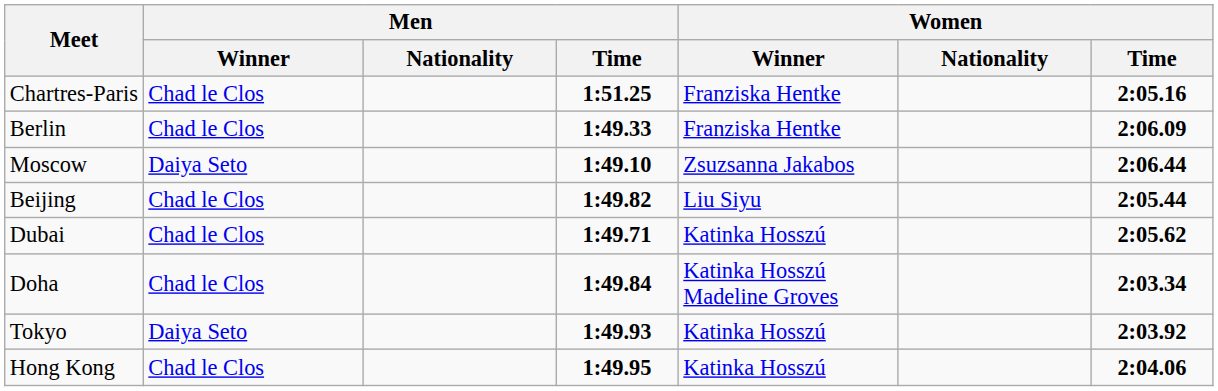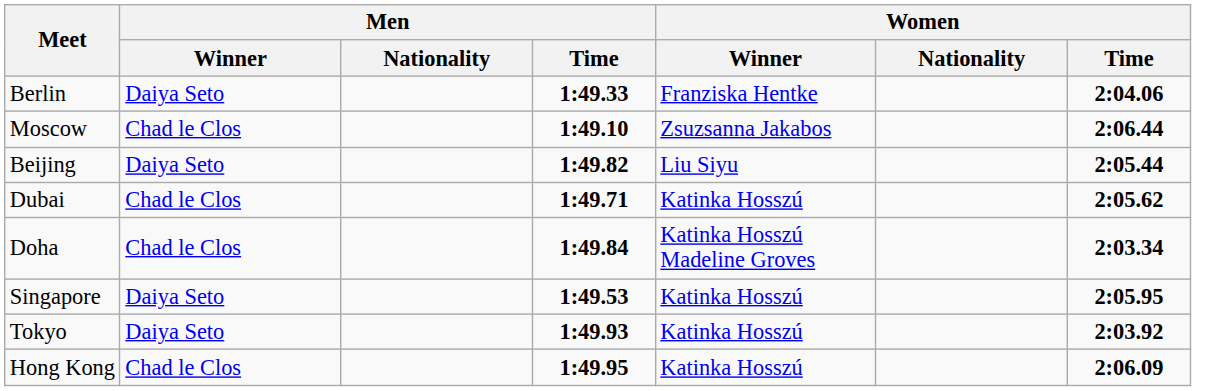 <table class="wikitable">
 <tr>
 <th rowspan="2">Meet</th>
 <th colspan="3">Men</th>
 <th colspan="3">Women</th>
 </tr>
 <tr>
 <th width=150>Winner</th>
 <th width=130>Nationality</th>
 <th width=80>Time</th>
 <th width=150>Winner</th>
 <th width=130>Nationality</th>
 <th width=80>Time</th>
 </tr>
 <tr>
-<td>Chartres-Paris</td>
-<td><a href='#'>Chad le Clos</a></td>
-<td></td>
-<td align=center><strong>1:51.25</strong></td>
-<td><a href='#'>Franziska Hentke</a></td>
-<td></td>
-<td align=center><strong>2:05.16</strong></td>
-</tr>
-<tr>
 <td>Berlin</td>
-<td><a href='#'>Chad le Clos</a></td>
+<td><a href='#'>Daiya Seto</a></td>
 <td></td>
 <td align=center><strong>1:49.33</strong></td>
 <td><a href='#'>Franziska Hentke</a></td>
 <td></td>
-<td align=center><strong>2:06.09</strong></td>
+<td align=center><strong>2:04.06</strong></td>
 </tr>
 <tr>
 <td>Moscow</td>
-<td><a href='#'>Daiya Seto</a></td>
+<td><a href='#'>Chad le Clos</a></td>
 <td></td>
 <td align=center><strong>1:49.10</strong></td>
 <td><a href='#'>Zsuzsanna Jakabos</a></td>
 <td></td>
 <td align=center><strong>2:06.44</strong></td>
 </tr>
 <tr>
 <td>Beijing</td>
-<td><a href='#'>Chad le Clos</a></td>
+<td><a href='#'>Daiya Seto</a></td>
 <td></td>
 <td align=center><strong>1:49.82</strong></td>
 <td><a href='#'>Liu Siyu</a></td>
 <td></td>
 <td align=center><strong>2:05.44</strong></td>
 </tr>
 <tr>
 <td>Dubai</td>
 <td><a href='#'>Chad le Clos</a></td>
 <td></td>
 <td align=center><strong>1:49.71</strong></td>
 <td><a href='#'>Katinka Hosszú</a></td>
 <td></td>
 <td align=center><strong>2:05.62</strong></td>
 </tr>
 <tr>
 <td>Doha</td>
 <td><a href='#'>Chad le Clos</a></td>
 <td></td>
 <td align=center><strong>1:49.84</strong></td>
 <td><a href='#'>Katinka Hosszú</a><br><a href='#'>Madeline Groves</a></td>
 <td><br></td>
 <td align=center><strong>2:03.34</strong></td>
 </tr>
 <tr>
+<td>Singapore</td>
+<td><a href='#'>Daiya Seto</a></td>
+<td></td>
+<td align=center><strong>1:49.53</strong></td>
+<td><a href='#'>Katinka Hosszú</a></td>
+<td></td>
+<td align=center><strong>2:05.95</strong></td>
+</tr>
+<tr>
 <td>Tokyo</td>
 <td><a href='#'>Daiya Seto</a></td>
 <td></td>
 <td align=center><strong>1:49.93</strong></td>
 <td><a href='#'>Katinka Hosszú</a></td>
 <td></td>
 <td align=center><strong>2:03.92</strong></td>
 </tr>
 <tr>
 <td>Hong Kong</td>
 <td><a href='#'>Chad le Clos</a></td>
 <td></td>
 <td align=center><strong>1:49.95</strong></td>
 <td><a href='#'>Katinka Hosszú</a></td>
 <td></td>
-<td align=center><strong>2:04.06</strong></td>
+<td align=center><strong>2:06.09</strong></td>
 </tr>
 </table>
